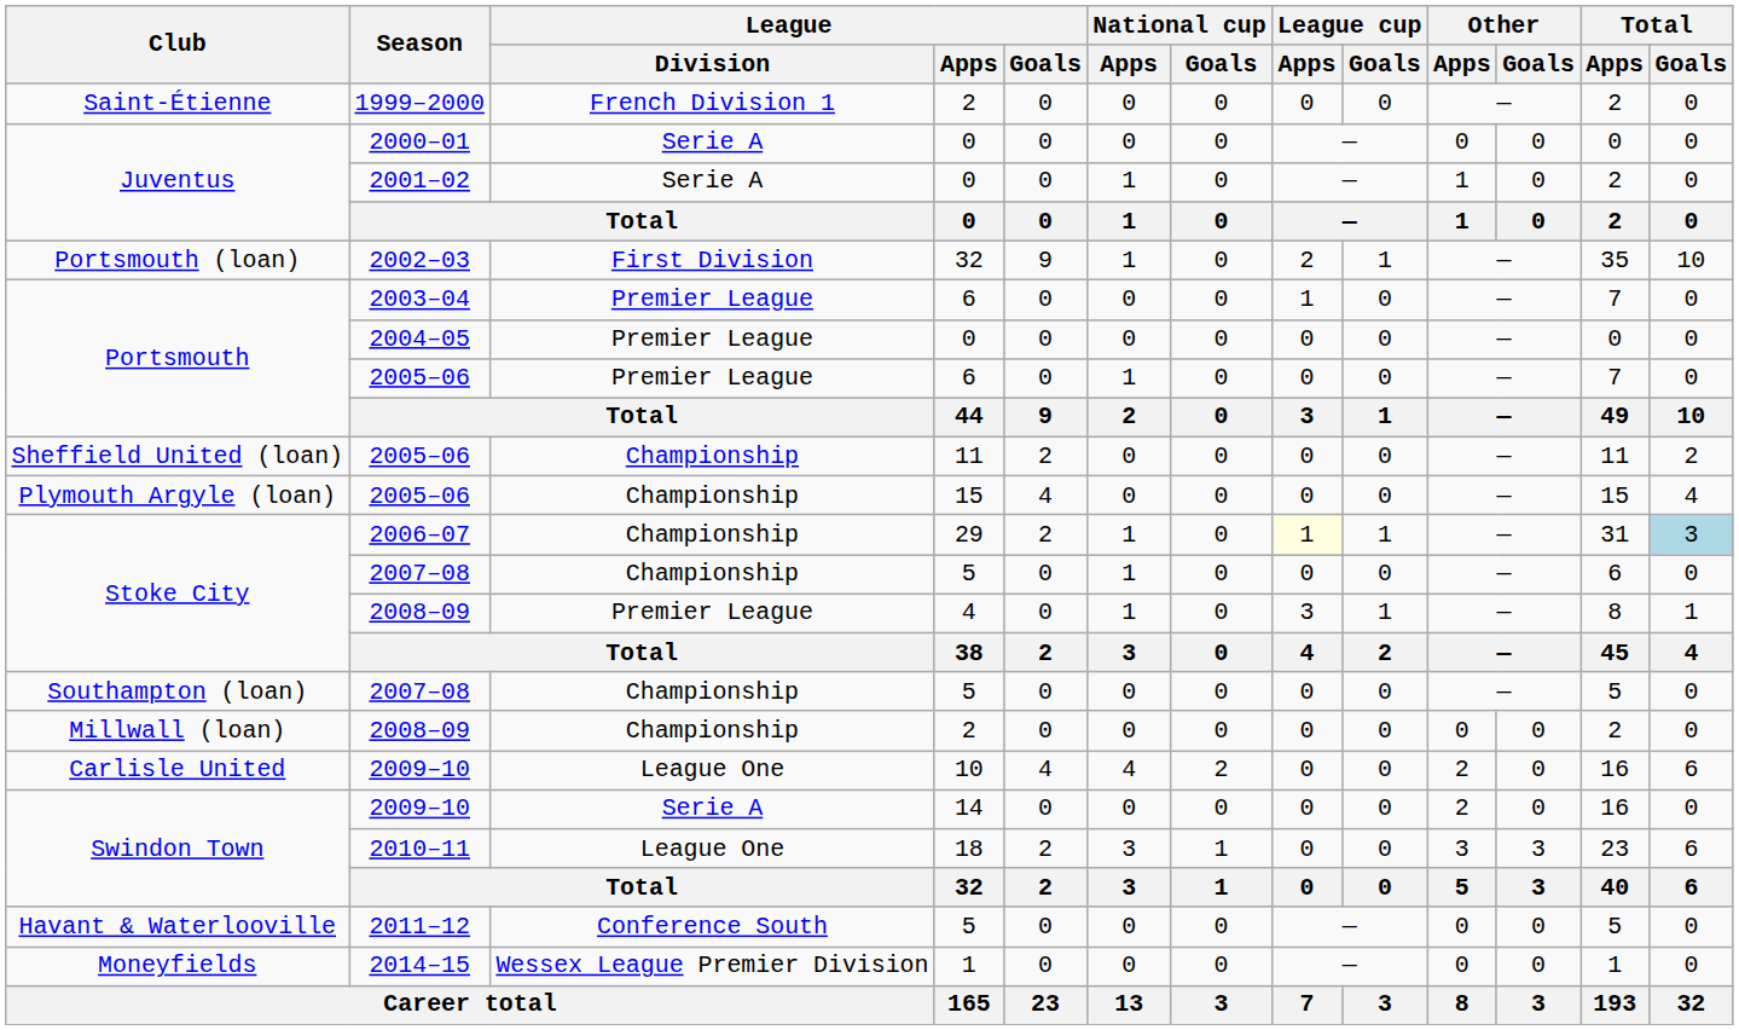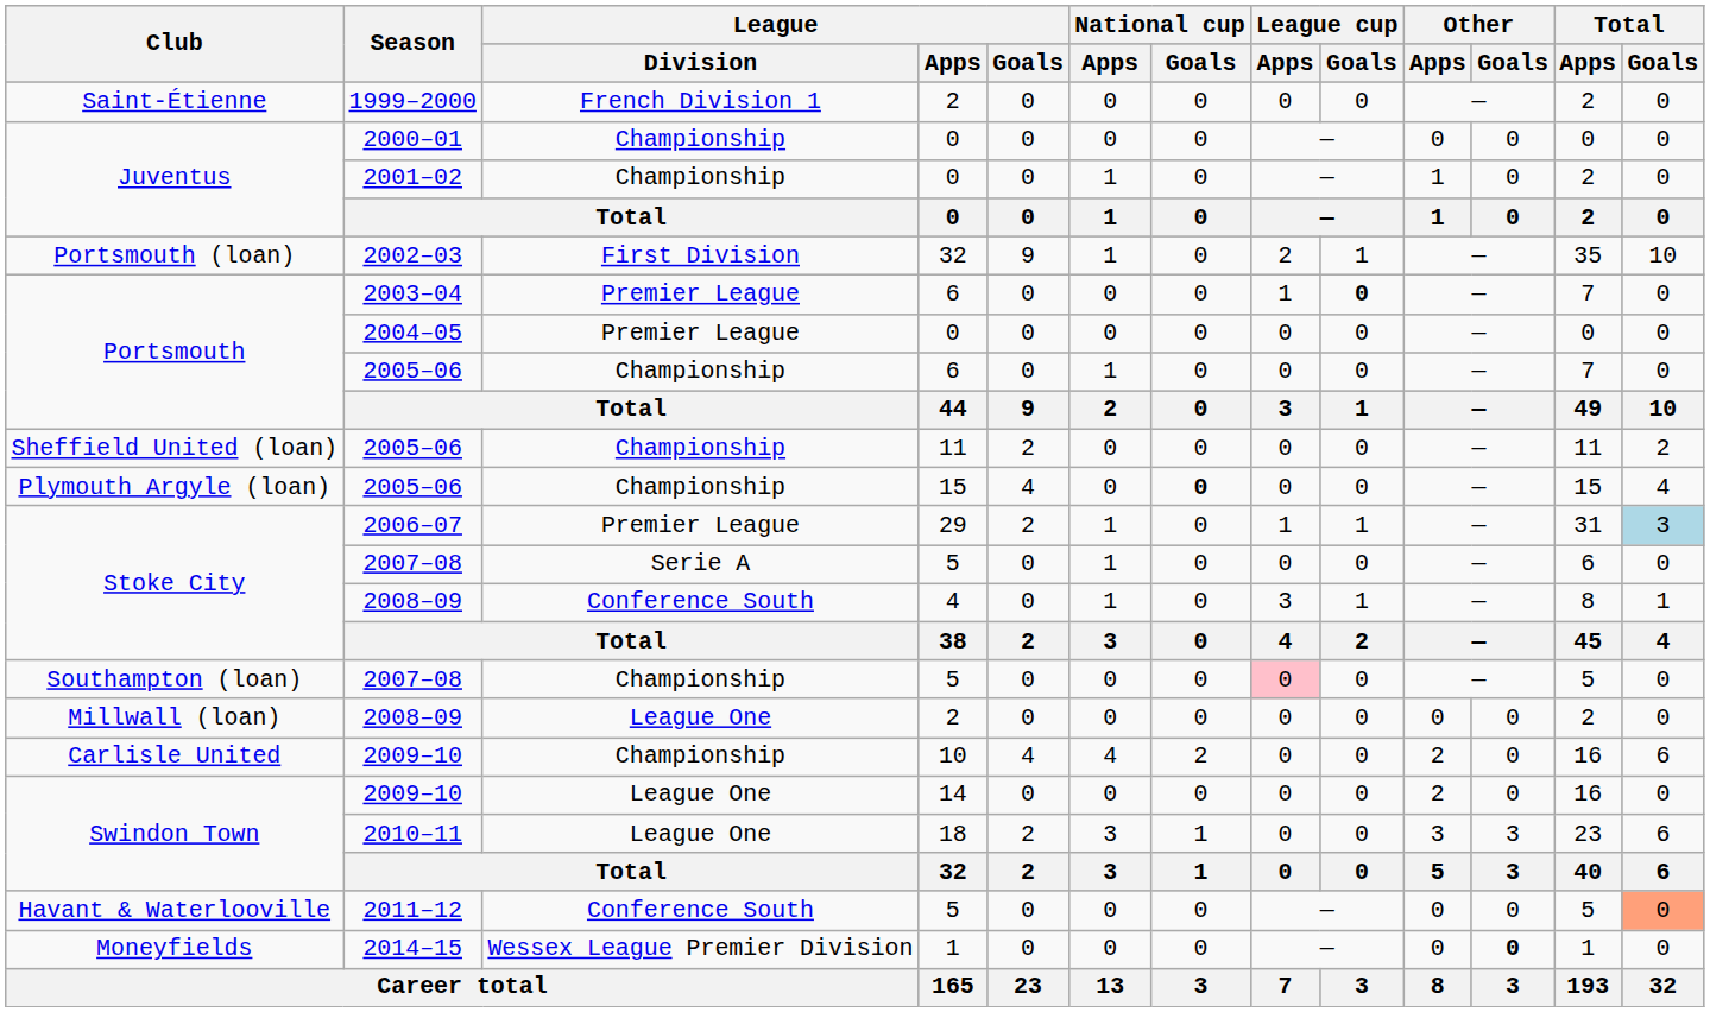 <table class="wikitable" style="text-align:center">
 <tr>
 <th rowspan="2">Club</th>
 <th rowspan="2">Season</th>
 <th colspan="3">League</th>
 <th colspan="2">National cup</th>
 <th colspan="2">League cup</th>
 <th colspan="2">Other</th>
 <th colspan="2">Total</th>
 </tr>
 <tr>
 <th>Division</th>
 <th>Apps</th>
 <th>Goals</th>
 <th>Apps</th>
 <th>Goals</th>
 <th>Apps</th>
 <th>Goals</th>
 <th>Apps</th>
 <th>Goals</th>
 <th>Apps</th>
 <th>Goals</th>
 </tr>
 <tr>
 <td><a href='#'>Saint-Étienne</a></td>
 <td><a href='#'>1999–2000</a></td>
 <td><a href='#'>French Division 1</a></td>
 <td>2</td>
 <td>0</td>
 <td>0</td>
 <td>0</td>
 <td>0</td>
 <td>0</td>
 <td colspan="2">—</td>
 <td>2</td>
 <td>0</td>
 </tr>
 <tr>
 <td rowspan="3"><a href='#'>Juventus</a></td>
 <td><a href='#'>2000–01</a></td>
-<td><a href='#'>Serie A</a></td>
+<td><a href='#'>Championship</a></td>
 <td>0</td>
 <td>0</td>
 <td>0</td>
 <td>0</td>
 <td colspan="2">—</td>
 <td>0</td>
 <td>0</td>
 <td>0</td>
 <td>0</td>
 </tr>
 <tr>
 <td><a href='#'>2001–02</a></td>
-<td>Serie A</td>
+<td>Championship</td>
 <td>0</td>
 <td>0</td>
 <td>1</td>
 <td>0</td>
 <td colspan="2">—</td>
 <td>1</td>
 <td>0</td>
 <td>2</td>
 <td>0</td>
 </tr>
 <tr>
 <th colspan="2">Total</th>
 <th>0</th>
 <th>0</th>
 <th>1</th>
 <th>0</th>
 <th colspan="2">—</th>
 <th>1</th>
 <th>0</th>
 <th>2</th>
 <th>0</th>
 </tr>
 <tr>
 <td><a href='#'>Portsmouth</a> (loan)</td>
 <td><a href='#'>2002–03</a></td>
 <td><a href='#'>First Division</a></td>
 <td>32</td>
 <td>9</td>
 <td>1</td>
 <td>0</td>
 <td>2</td>
 <td>1</td>
 <td colspan="2">—</td>
 <td>35</td>
 <td>10</td>
 </tr>
 <tr>
 <td rowspan="4"><a href='#'>Portsmouth</a></td>
 <td><a href='#'>2003–04</a></td>
 <td><a href='#'>Premier League</a></td>
 <td>6</td>
 <td>0</td>
 <td>0</td>
 <td>0</td>
 <td>1</td>
-<td>0</td>
+<td><strong>0</strong></td>
 <td colspan="2">—</td>
 <td>7</td>
 <td>0</td>
 </tr>
 <tr>
 <td><a href='#'>2004–05</a></td>
 <td>Premier League</td>
 <td>0</td>
 <td>0</td>
 <td>0</td>
 <td>0</td>
 <td>0</td>
 <td>0</td>
 <td colspan="2">—</td>
 <td>0</td>
 <td>0</td>
 </tr>
 <tr>
 <td><a href='#'>2005–06</a></td>
-<td>Premier League</td>
+<td>Championship</td>
 <td>6</td>
 <td>0</td>
 <td>1</td>
 <td>0</td>
 <td>0</td>
 <td>0</td>
 <td colspan="2">—</td>
 <td>7</td>
 <td>0</td>
 </tr>
 <tr>
 <th colspan="2">Total</th>
 <th>44</th>
 <th>9</th>
 <th>2</th>
 <th>0</th>
 <th>3</th>
 <th>1</th>
 <th colspan="2">—</th>
 <th>49</th>
 <th>10</th>
 </tr>
 <tr>
 <td><a href='#'>Sheffield United</a> (loan)</td>
 <td><a href='#'>2005–06</a></td>
 <td><a href='#'>Championship</a></td>
 <td>11</td>
 <td>2</td>
 <td>0</td>
 <td>0</td>
 <td>0</td>
 <td>0</td>
 <td colspan="2">—</td>
 <td>11</td>
 <td>2</td>
 </tr>
 <tr>
 <td><a href='#'>Plymouth Argyle</a> (loan)</td>
 <td><a href='#'>2005–06</a></td>
 <td>Championship</td>
 <td>15</td>
 <td>4</td>
 <td>0</td>
-<td>0</td>
+<td><strong>0</strong></td>
 <td>0</td>
 <td>0</td>
 <td colspan="2">—</td>
 <td>15</td>
 <td>4</td>
 </tr>
 <tr>
 <td rowspan="4"><a href='#'>Stoke City</a></td>
 <td><a href='#'>2006–07</a></td>
-<td>Championship</td>
+<td>Premier League</td>
 <td>29</td>
 <td>2</td>
 <td>1</td>
 <td>0</td>
-<td style="background: lightyellow;">1</td>
+<td>1</td>
 <td>1</td>
 <td colspan="2">—</td>
 <td>31</td>
 <td style="background: lightblue;">3</td>
 </tr>
 <tr>
 <td><a href='#'>2007–08</a></td>
-<td>Championship</td>
+<td>Serie A</td>
 <td>5</td>
 <td>0</td>
 <td>1</td>
 <td>0</td>
 <td>0</td>
 <td>0</td>
 <td colspan="2">—</td>
 <td>6</td>
 <td>0</td>
 </tr>
 <tr>
 <td><a href='#'>2008–09</a></td>
-<td>Premier League</td>
+<td><a href='#'>Conference South</a></td>
 <td>4</td>
 <td>0</td>
 <td>1</td>
 <td>0</td>
 <td>3</td>
 <td>1</td>
 <td colspan="2">—</td>
 <td>8</td>
 <td>1</td>
 </tr>
 <tr>
 <th colspan="2">Total</th>
 <th>38</th>
 <th>2</th>
 <th>3</th>
 <th>0</th>
 <th>4</th>
 <th>2</th>
 <th colspan="2">—</th>
 <th>45</th>
 <th>4</th>
 </tr>
 <tr>
 <td><a href='#'>Southampton</a> (loan)</td>
 <td><a href='#'>2007–08</a></td>
 <td>Championship</td>
 <td>5</td>
 <td>0</td>
 <td>0</td>
 <td>0</td>
-<td>0</td>
+<td style="background: pink;">0</td>
 <td>0</td>
 <td colspan="2">—</td>
 <td>5</td>
 <td>0</td>
 </tr>
 <tr>
 <td><a href='#'>Millwall</a> (loan)</td>
 <td><a href='#'>2008–09</a></td>
-<td>Championship</td>
+<td><a href='#'>League One</a></td>
 <td>2</td>
 <td>0</td>
 <td>0</td>
 <td>0</td>
 <td>0</td>
 <td>0</td>
 <td>0</td>
 <td>0</td>
 <td>2</td>
 <td>0</td>
 </tr>
 <tr>
 <td><a href='#'>Carlisle United</a></td>
 <td><a href='#'>2009–10</a></td>
-<td>League One</td>
+<td>Championship</td>
 <td>10</td>
 <td>4</td>
 <td>4</td>
 <td>2</td>
 <td>0</td>
 <td>0</td>
 <td>2</td>
 <td>0</td>
 <td>16</td>
 <td>6</td>
 </tr>
 <tr>
 <td rowspan="3"><a href='#'>Swindon Town</a></td>
 <td><a href='#'>2009–10</a></td>
-<td><a href='#'>Serie A</a></td>
+<td>League One</td>
 <td>14</td>
 <td>0</td>
 <td>0</td>
 <td>0</td>
 <td>0</td>
 <td>0</td>
 <td>2</td>
 <td>0</td>
 <td>16</td>
 <td>0</td>
 </tr>
 <tr>
 <td><a href='#'>2010–11</a></td>
 <td>League One</td>
 <td>18</td>
 <td>2</td>
 <td>3</td>
 <td>1</td>
 <td>0</td>
 <td>0</td>
 <td>3</td>
 <td>3</td>
 <td>23</td>
 <td>6</td>
 </tr>
 <tr>
 <th colspan="2">Total</th>
 <th>32</th>
 <th>2</th>
 <th>3</th>
 <th>1</th>
 <th>0</th>
 <th>0</th>
 <th>5</th>
 <th>3</th>
 <th>40</th>
 <th>6</th>
 </tr>
 <tr>
 <td><a href='#'>Havant & Waterlooville</a></td>
 <td><a href='#'>2011–12</a></td>
 <td><a href='#'>Conference South</a></td>
 <td>5</td>
 <td>0</td>
 <td>0</td>
 <td>0</td>
 <td colspan="2">—</td>
 <td>0</td>
 <td>0</td>
 <td>5</td>
-<td>0</td>
+<td style="background: lightsalmon;">0</td>
 </tr>
 <tr>
 <td><a href='#'>Moneyfields</a></td>
 <td><a href='#'>2014–15</a></td>
 <td><a href='#'>Wessex League</a> Premier Division</td>
 <td>1</td>
 <td>0</td>
 <td>0</td>
 <td>0</td>
 <td colspan="2">—</td>
 <td>0</td>
-<td>0</td>
+<td><strong>0</strong></td>
 <td>1</td>
 <td>0</td>
 </tr>
 <tr>
 <th colspan="3">Career total</th>
 <th>165</th>
 <th>23</th>
 <th>13</th>
 <th>3</th>
 <th>7</th>
 <th>3</th>
 <th>8</th>
 <th>3</th>
 <th>193</th>
 <th>32</th>
 </tr>
 </table>
